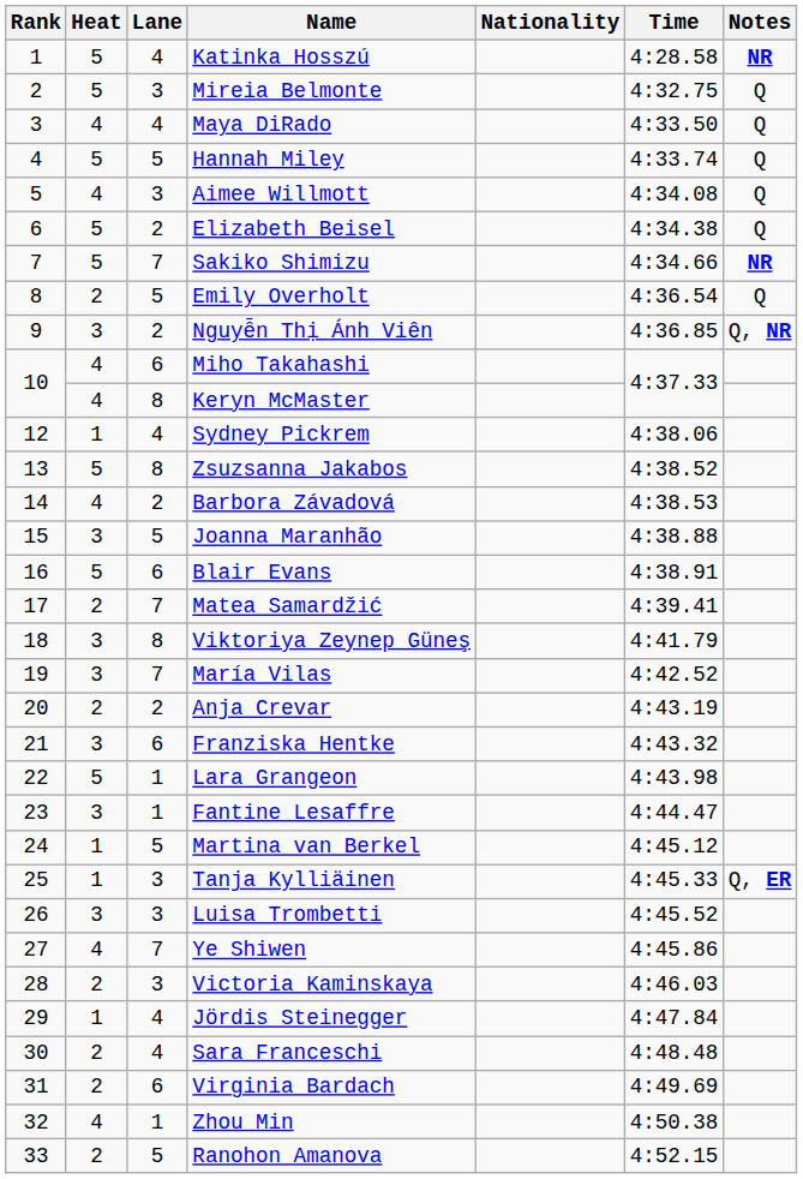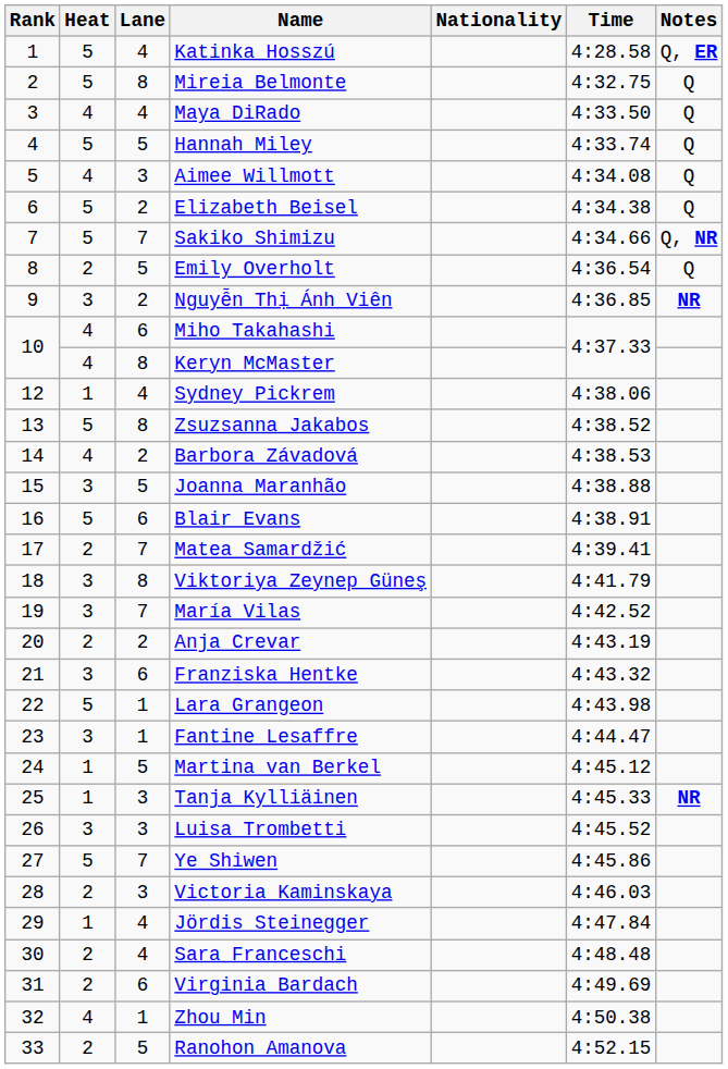 <table class="wikitable sortable" style="text-align:center">
 <tr>
 <th>Rank</th>
 <th>Heat</th>
 <th>Lane</th>
 <th>Name</th>
 <th>Nationality</th>
 <th>Time</th>
 <th>Notes</th>
 </tr>
 <tr -bgcolor=ccffcc>
 <td>1</td>
 <td>5</td>
 <td>4</td>
 <td align=left><a href='#'>Katinka Hosszú</a></td>
 <td align=left></td>
 <td>4:28.58</td>
-<td><strong><a href='#'>NR</a></strong></td>
+<td>Q, <strong><a href='#'>ER</a></strong></td>
 </tr>
 <tr -bgcolor=ccffcc>
 <td>2</td>
 <td>5</td>
-<td>3</td>
+<td>8</td>
 <td align=left><a href='#'>Mireia Belmonte</a></td>
 <td align=left></td>
 <td>4:32.75</td>
 <td>Q</td>
 </tr>
 <tr -bgcolor=ccffcc>
 <td>3</td>
 <td>4</td>
 <td>4</td>
 <td align=left><a href='#'>Maya DiRado</a></td>
 <td align=left></td>
 <td>4:33.50</td>
 <td>Q</td>
 </tr>
 <tr -bgcolor=ccffcc>
 <td>4</td>
 <td>5</td>
 <td>5</td>
 <td align=left><a href='#'>Hannah Miley</a></td>
 <td align=left></td>
 <td>4:33.74</td>
 <td>Q</td>
 </tr>
 <tr -bgcolor=ccffcc>
 <td>5</td>
 <td>4</td>
 <td>3</td>
 <td align=left><a href='#'>Aimee Willmott</a></td>
 <td align=left></td>
 <td>4:34.08</td>
 <td>Q</td>
 </tr>
 <tr -bgcolor=ccffcc>
 <td>6</td>
 <td>5</td>
 <td>2</td>
 <td align=left><a href='#'>Elizabeth Beisel</a></td>
 <td align=left></td>
 <td>4:34.38</td>
 <td>Q</td>
 </tr>
 <tr -bgcolor=ccffcc>
 <td>7</td>
 <td>5</td>
 <td>7</td>
 <td align=left><a href='#'>Sakiko Shimizu</a></td>
 <td align=left></td>
 <td>4:34.66</td>
-<td><strong><a href='#'>NR</a></strong></td>
+<td>Q, <strong><a href='#'>NR</a></strong></td>
 </tr>
 <tr -bgcolor=ccffcc>
 <td>8</td>
 <td>2</td>
 <td>5</td>
 <td align=left><a href='#'>Emily Overholt</a></td>
 <td align=left></td>
 <td>4:36.54</td>
 <td>Q</td>
 </tr>
 <tr>
 <td>9</td>
 <td>3</td>
 <td>2</td>
 <td align=left><a href='#'>Nguyễn Thị Ánh Viên</a></td>
 <td align=left></td>
 <td>4:36.85</td>
-<td>Q, <strong><a href='#'>NR</a></strong></td>
+<td><strong><a href='#'>NR</a></strong></td>
 </tr>
 <tr>
 <td rowspan=2>10</td>
 <td>4</td>
 <td>6</td>
 <td align=left><a href='#'>Miho Takahashi</a></td>
 <td align=left></td>
 <td rowspan=2>4:37.33</td>
 <td></td>
 </tr>
 <tr>
 <td>4</td>
 <td>8</td>
 <td align=left><a href='#'>Keryn McMaster</a></td>
 <td align=left></td>
 <td></td>
 </tr>
 <tr>
 <td>12</td>
 <td>1</td>
 <td>4</td>
 <td align=left><a href='#'>Sydney Pickrem</a></td>
 <td align=left></td>
 <td>4:38.06</td>
 <td></td>
 </tr>
 <tr>
 <td>13</td>
 <td>5</td>
 <td>8</td>
 <td align=left><a href='#'>Zsuzsanna Jakabos</a></td>
 <td align=left></td>
 <td>4:38.52</td>
 <td></td>
 </tr>
 <tr>
 <td>14</td>
 <td>4</td>
 <td>2</td>
 <td align=left><a href='#'>Barbora Závadová</a></td>
 <td align=left></td>
 <td>4:38.53</td>
 <td></td>
 </tr>
 <tr>
 <td>15</td>
 <td>3</td>
 <td>5</td>
 <td align=left><a href='#'>Joanna Maranhão</a></td>
 <td align=left></td>
 <td>4:38.88</td>
 <td></td>
 </tr>
 <tr>
 <td>16</td>
 <td>5</td>
 <td>6</td>
 <td align=left><a href='#'>Blair Evans</a></td>
 <td align=left></td>
 <td>4:38.91</td>
 <td></td>
 </tr>
 <tr>
 <td>17</td>
 <td>2</td>
 <td>7</td>
 <td align=left><a href='#'>Matea Samardžić</a></td>
 <td align=left></td>
 <td>4:39.41</td>
 <td></td>
 </tr>
 <tr>
 <td>18</td>
 <td>3</td>
 <td>8</td>
 <td align=left><a href='#'>Viktoriya Zeynep Güneş</a></td>
 <td align=left></td>
 <td>4:41.79</td>
 <td></td>
 </tr>
 <tr>
 <td>19</td>
 <td>3</td>
 <td>7</td>
 <td align=left><a href='#'>María Vilas</a></td>
 <td align=left></td>
 <td>4:42.52</td>
 <td></td>
 </tr>
 <tr>
 <td>20</td>
 <td>2</td>
 <td>2</td>
 <td align=left><a href='#'>Anja Crevar</a></td>
 <td align=left></td>
 <td>4:43.19</td>
 <td></td>
 </tr>
 <tr>
 <td>21</td>
 <td>3</td>
 <td>6</td>
 <td align=left><a href='#'>Franziska Hentke</a></td>
 <td align=left></td>
 <td>4:43.32</td>
 <td></td>
 </tr>
 <tr>
 <td>22</td>
 <td>5</td>
 <td>1</td>
 <td align=left><a href='#'>Lara Grangeon</a></td>
 <td align=left></td>
 <td>4:43.98</td>
 <td></td>
 </tr>
 <tr>
 <td>23</td>
 <td>3</td>
 <td>1</td>
 <td align=left><a href='#'>Fantine Lesaffre</a></td>
 <td align=left></td>
 <td>4:44.47</td>
 <td></td>
 </tr>
 <tr>
 <td>24</td>
 <td>1</td>
 <td>5</td>
 <td align=left><a href='#'>Martina van Berkel</a></td>
 <td align=left></td>
 <td>4:45.12</td>
 <td></td>
 </tr>
 <tr>
 <td>25</td>
 <td>1</td>
 <td>3</td>
 <td align=left><a href='#'>Tanja Kylliäinen</a></td>
 <td align=left></td>
 <td>4:45.33</td>
-<td>Q, <strong><a href='#'>ER</a></strong></td>
+<td><strong><a href='#'>NR</a></strong></td>
 </tr>
 <tr>
 <td>26</td>
 <td>3</td>
 <td>3</td>
 <td align=left><a href='#'>Luisa Trombetti</a></td>
 <td align=left></td>
 <td>4:45.52</td>
 <td></td>
 </tr>
 <tr>
 <td>27</td>
-<td>4</td>
+<td>5</td>
 <td>7</td>
 <td align=left><a href='#'>Ye Shiwen</a></td>
 <td align=left></td>
 <td>4:45.86</td>
 <td></td>
 </tr>
 <tr>
 <td>28</td>
 <td>2</td>
 <td>3</td>
 <td align=left><a href='#'>Victoria Kaminskaya</a></td>
 <td align=left></td>
 <td>4:46.03</td>
 <td></td>
 </tr>
 <tr>
 <td>29</td>
 <td>1</td>
 <td>4</td>
 <td align=left><a href='#'>Jördis Steinegger</a></td>
 <td align=left></td>
 <td>4:47.84</td>
 <td></td>
 </tr>
 <tr>
 <td>30</td>
 <td>2</td>
 <td>4</td>
 <td align=left><a href='#'>Sara Franceschi</a></td>
 <td align=left></td>
 <td>4:48.48</td>
 <td></td>
 </tr>
 <tr>
 <td>31</td>
 <td>2</td>
 <td>6</td>
 <td align=left><a href='#'>Virginia Bardach</a></td>
 <td align=left></td>
 <td>4:49.69</td>
 <td></td>
 </tr>
 <tr>
 <td>32</td>
 <td>4</td>
 <td>1</td>
 <td align=left><a href='#'>Zhou Min</a></td>
 <td align=left></td>
 <td>4:50.38</td>
 <td></td>
 </tr>
 <tr>
 <td>33</td>
 <td>2</td>
 <td>5</td>
 <td align=left><a href='#'>Ranohon Amanova</a></td>
 <td align=left></td>
 <td>4:52.15</td>
 <td></td>
 </tr>
 </table>
